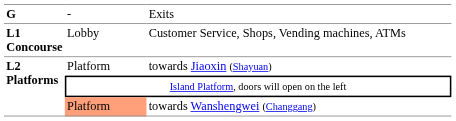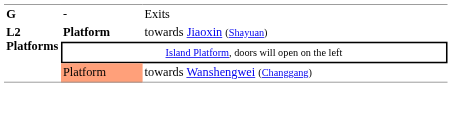 <table table border=0 cellspacing=0 cellpadding=3>
 <tr>
 <td style="border-top:solid 1px gray;" width=50 valign=top><strong>G</strong></td>
 <td style="border-top:solid 1px gray;" width=100 valign=top>-</td>
 <td style="border-top:solid 1px gray;" width=390 valign=top>Exits</td>
 </tr>
 <tr>
-<td style="border-bottom:solid 1px gray; border-top:solid 1px gray;" valign=top width=50><strong>L1<br>Concourse</strong></td>
-<td style="border-bottom:solid 1px gray; border-top:solid 1px gray;" valign=top width=100>Lobby</td>
-<td style="border-bottom:solid 1px gray; border-top:solid 1px gray;" valign=top width=390>Customer Service, Shops, Vending machines, ATMs</td>
-</tr>
-<tr>
 <td style="border-bottom:solid 1px gray;" rowspan=3 valign=top><strong>L2<br>Platforms</strong></td>
-<td>Platform </td>
+<td><strong>Platform </strong></td>
 <td>  towards <a href='#'>Jiaoxin</a> <small>(<a href='#'>Shayuan</a>)</small></td>
 </tr>
 <tr>
 <td style="border-right:solid 2px black;border-left:solid 2px black;border-top:solid 2px black;border-bottom:solid 2px black;text-align:center;" colspan=2><small><a href='#'>Island Platform</a>, doors will open on the left</small></td>
 </tr>
 <tr>
 <td style="background: lightsalmon; border-bottom:solid 1px gray;">Platform </td>
 <td style="border-bottom:solid 1px gray;"> towards <a href='#'>Wanshengwei</a> <small>(<a href='#'>Changgang</a>)</small> </td>
 </tr>
 </table>
